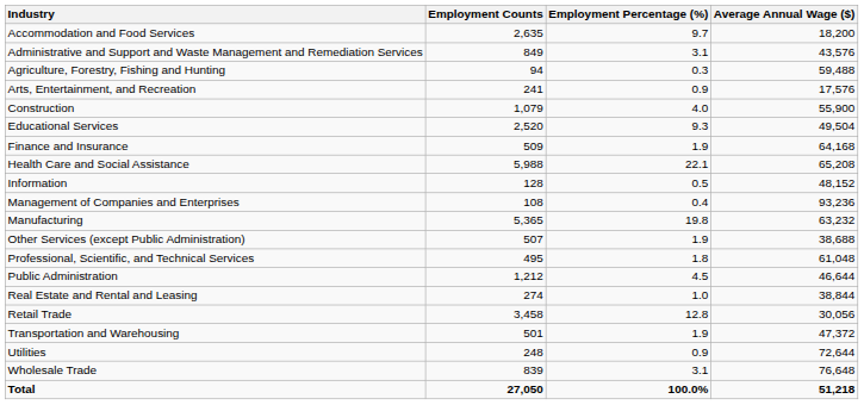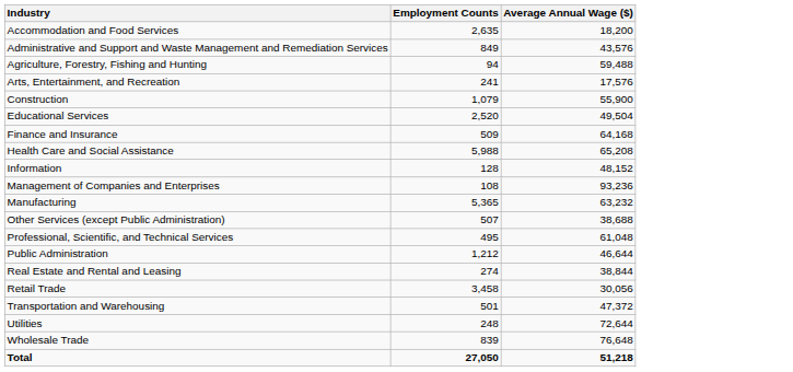 <table class="wikitable sortable">
 <tr>
 <th style="text-align:left;">Industry</th>
 <th style="text-align:right;">Employment Counts</th>
-<th style="text-align:right;">Employment Percentage (%)</th>
 <th style="text-align:right;">Average Annual Wage ($)</th>
 </tr>
 <tr>
 <td style="text-align:left;">Accommodation and Food Services</td>
 <td style="text-align:right;">2,635</td>
-<td style="text-align:right;">9.7</td>
 <td style="text-align:right;">18,200</td>
 </tr>
 <tr>
 <td style="text-align:left;">Administrative and Support and Waste Management and Remediation Services</td>
 <td style="text-align:right;">849</td>
-<td style="text-align:right;">3.1</td>
 <td style="text-align:right;">43,576</td>
 </tr>
 <tr>
 <td style="text-align:left;">Agriculture, Forestry, Fishing and Hunting</td>
 <td style="text-align:right;">94</td>
-<td style="text-align:right;">0.3</td>
 <td style="text-align:right;">59,488</td>
 </tr>
 <tr>
 <td style="text-align:left;">Arts, Entertainment, and Recreation</td>
 <td style="text-align:right;">241</td>
-<td style="text-align:right;">0.9</td>
 <td style="text-align:right;">17,576</td>
 </tr>
 <tr>
 <td style="text-align:left;">Construction</td>
 <td style="text-align:right;">1,079</td>
-<td style="text-align:right;">4.0</td>
 <td style="text-align:right;">55,900</td>
 </tr>
 <tr>
 <td style="text-align:left;">Educational Services</td>
 <td style="text-align:right;">2,520</td>
-<td style="text-align:right;">9.3</td>
 <td style="text-align:right;">49,504</td>
 </tr>
 <tr>
 <td style="text-align:left;">Finance and Insurance</td>
 <td style="text-align:right;">509</td>
-<td style="text-align:right;">1.9</td>
 <td style="text-align:right;">64,168</td>
 </tr>
 <tr>
 <td style="text-align:left;">Health Care and Social Assistance</td>
 <td style="text-align:right;">5,988</td>
-<td style="text-align:right;">22.1</td>
 <td style="text-align:right;">65,208</td>
 </tr>
 <tr>
 <td style="text-align:left;">Information</td>
 <td style="text-align:right;">128</td>
-<td style="text-align:right;">0.5</td>
 <td style="text-align:right;">48,152</td>
 </tr>
 <tr>
 <td style="text-align:left;">Management of Companies and Enterprises</td>
 <td style="text-align:right;">108</td>
-<td style="text-align:right;">0.4</td>
 <td style="text-align:right;">93,236</td>
 </tr>
 <tr>
 <td style="text-align:left;">Manufacturing</td>
 <td style="text-align:right;">5,365</td>
-<td style="text-align:right;">19.8</td>
 <td style="text-align:right;">63,232</td>
 </tr>
 <tr>
 <td style="text-align:left;">Other Services (except Public Administration)</td>
 <td style="text-align:right;">507</td>
-<td style="text-align:right;">1.9</td>
 <td style="text-align:right;">38,688</td>
 </tr>
 <tr>
 <td style="text-align:left;">Professional, Scientific, and Technical Services</td>
 <td style="text-align:right;">495</td>
-<td style="text-align:right;">1.8</td>
 <td style="text-align:right;">61,048</td>
 </tr>
 <tr>
 <td style="text-align:left;">Public Administration</td>
 <td style="text-align:right;">1,212</td>
-<td style="text-align:right;">4.5</td>
 <td style="text-align:right;">46,644</td>
 </tr>
 <tr>
 <td style="text-align:left;">Real Estate and Rental and Leasing</td>
 <td style="text-align:right;">274</td>
-<td style="text-align:right;">1.0</td>
 <td style="text-align:right;">38,844</td>
 </tr>
 <tr>
 <td style="text-align:left;">Retail Trade</td>
 <td style="text-align:right;">3,458</td>
-<td style="text-align:right;">12.8</td>
 <td style="text-align:right;">30,056</td>
 </tr>
 <tr>
 <td style="text-align:left;">Transportation and Warehousing</td>
 <td style="text-align:right;">501</td>
-<td style="text-align:right;">1.9</td>
 <td style="text-align:right;">47,372</td>
 </tr>
 <tr>
 <td style="text-align:left;">Utilities</td>
 <td style="text-align:right;">248</td>
-<td style="text-align:right;">0.9</td>
 <td style="text-align:right;">72,644</td>
 </tr>
 <tr>
 <td style="text-align:left;">Wholesale Trade</td>
 <td style="text-align:right;">839</td>
-<td style="text-align:right;">3.1</td>
 <td style="text-align:right;">76,648</td>
 </tr>
 <tr>
 <td style="text-align:left; font-weight:bold;"><strong>Total</strong></td>
 <td style="text-align:right; font-weight:bold;"><strong>27,050</strong></td>
-<td style="text-align:right; font-weight:bold;"><strong>100.0%</strong></td>
 <td style="text-align:right; font-weight:bold;"><strong>51,218</strong></td>
 </tr>
 </table>
